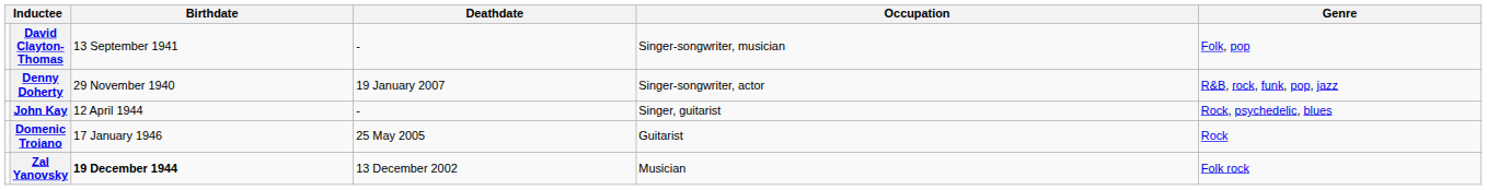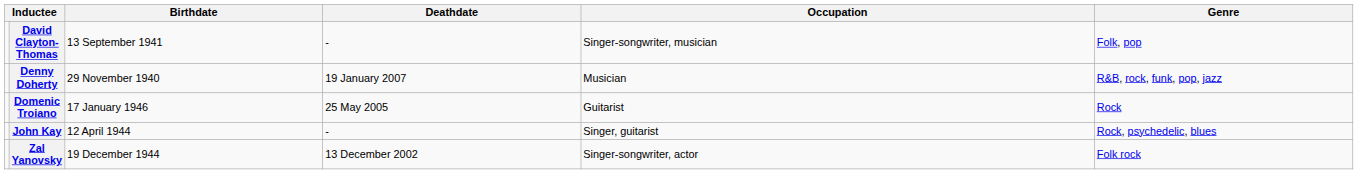 <table class="wikitable" width="100%">
 <tr>
 <th colspan=2>Inductee</th>
 <th width="20%">Birthdate</th>
 <th width="20%">Deathdate</th>
 <th width="40%">Occupation</th>
 <th width="40%">Genre</th>
 </tr>
 <tr>
 <td></td>
 <th><a href='#'>David Clayton-Thomas</a></th>
 <td>13 September 1941</td>
 <td>-</td>
 <td>Singer-songwriter, musician</td>
 <td><a href='#'>Folk</a>, <a href='#'>pop</a></td>
 </tr>
 <tr>
 <td></td>
 <th><a href='#'>Denny Doherty</a></th>
 <td>29 November 1940</td>
 <td>19 January 2007</td>
-<td>Singer-songwriter, actor</td>
+<td>Musician</td>
 <td><a href='#'>R&B</a>, <a href='#'>rock</a>, <a href='#'>funk</a>, <a href='#'>pop</a>, <a href='#'>jazz</a></td>
+</tr>
+<tr>
+<td></td>
+<th><a href='#'>Domenic Troiano</a></th>
+<td>17 January 1946</td>
+<td>25 May 2005</td>
+<td>Guitarist</td>
+<td><a href='#'>Rock</a></td>
 </tr>
 <tr>
 <td></td>
 <th><a href='#'>John Kay</a></th>
 <td>12 April 1944</td>
 <td>-</td>
 <td>Singer, guitarist</td>
 <td><a href='#'>Rock</a>, <a href='#'>psychedelic</a>, <a href='#'>blues</a></td>
 </tr>
 <tr>
 <td></td>
-<th><a href='#'>Domenic Troiano</a></th>
-<td>17 January 1946</td>
-<td>25 May 2005</td>
-<td>Guitarist</td>
-<td><a href='#'>Rock</a></td>
-</tr>
-<tr>
-<td></td>
 <th><a href='#'>Zal Yanovsky</a></th>
-<td><strong>19 December 1944</strong></td>
+<td>19 December 1944</td>
 <td>13 December 2002</td>
-<td>Musician</td>
+<td>Singer-songwriter, actor</td>
 <td><a href='#'>Folk rock</a></td>
 </tr>
 </table>
